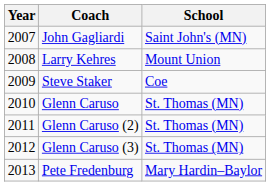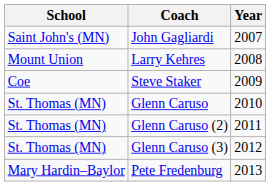 <table class="wikitable sortable">
 <tr>
+<th>School</th>
+<th>Coach</th>
 <th>Year</th>
-<th>Coach</th>
-<th>School</th>
 </tr>
 <tr>
+<td><a href='#'>Saint John's (MN)</a></td>
+<td><a href='#'>John Gagliardi</a></td>
 <td>2007</td>
-<td><a href='#'>John Gagliardi</a></td>
-<td><a href='#'>Saint John's (MN)</a></td>
 </tr>
 <tr>
+<td><a href='#'>Mount Union</a></td>
+<td><a href='#'>Larry Kehres</a></td>
 <td>2008</td>
-<td><a href='#'>Larry Kehres</a></td>
-<td><a href='#'>Mount Union</a></td>
 </tr>
 <tr>
+<td><a href='#'>Coe</a></td>
+<td><a href='#'>Steve Staker</a></td>
 <td>2009</td>
-<td><a href='#'>Steve Staker</a></td>
-<td><a href='#'>Coe</a></td>
 </tr>
 <tr>
+<td><a href='#'>St. Thomas (MN)</a></td>
+<td><a href='#'>Glenn Caruso</a></td>
 <td>2010</td>
-<td><a href='#'>Glenn Caruso</a></td>
-<td><a href='#'>St. Thomas (MN)</a></td>
 </tr>
 <tr>
+<td><a href='#'>St. Thomas (MN)</a></td>
+<td><a href='#'>Glenn Caruso</a> (2)</td>
 <td>2011</td>
-<td><a href='#'>Glenn Caruso</a> (2)</td>
-<td><a href='#'>St. Thomas (MN)</a></td>
 </tr>
 <tr>
+<td><a href='#'>St. Thomas (MN)</a></td>
+<td><a href='#'>Glenn Caruso</a> (3)</td>
 <td>2012</td>
-<td><a href='#'>Glenn Caruso</a> (3)</td>
-<td><a href='#'>St. Thomas (MN)</a></td>
 </tr>
 <tr>
+<td><a href='#'>Mary Hardin–Baylor</a></td>
+<td><a href='#'>Pete Fredenburg</a></td>
 <td>2013</td>
-<td><a href='#'>Pete Fredenburg</a></td>
-<td><a href='#'>Mary Hardin–Baylor</a></td>
 </tr>
 </table>
